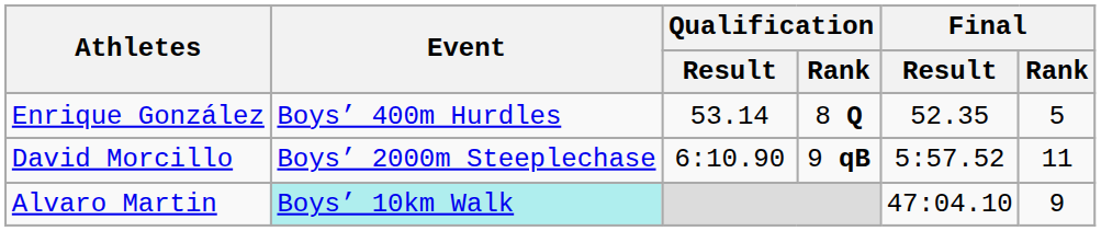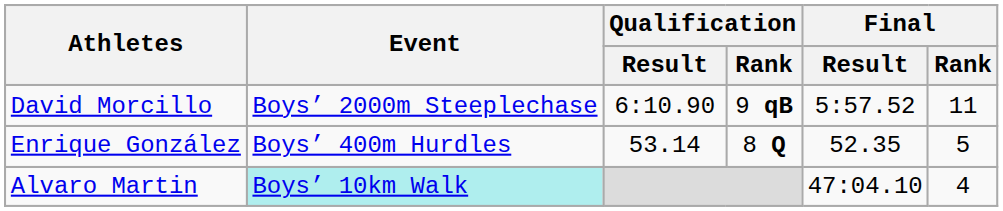 <table class="wikitable" border="1" style="font-size:90%">
 <tr>
 <th rowspan=2>Athletes</th>
 <th rowspan=2>Event</th>
 <th colspan=2>Qualification</th>
 <th colspan=2>Final</th>
 </tr>
 <tr>
 <th>Result</th>
 <th>Rank</th>
 <th>Result</th>
 <th>Rank</th>
 </tr>
 <tr>
+<td><a href='#'>David Morcillo</a></td>
+<td><a href='#'>Boys’ 2000m Steeplechase</a></td>
+<td align=center>6:10.90</td>
+<td align=center>9 <strong>qB</strong></td>
+<td align=center>5:57.52</td>
+<td align=center>11</td>
+</tr>
+<tr>
 <td><a href='#'>Enrique González</a></td>
 <td><a href='#'>Boys’ 400m Hurdles</a></td>
 <td align=center>53.14</td>
 <td align=center>8 <strong>Q</strong></td>
 <td align=center>52.35</td>
 <td align=center>5</td>
 </tr>
 <tr>
-<td><a href='#'>David Morcillo</a></td>
-<td><a href='#'>Boys’ 2000m Steeplechase</a></td>
-<td align=center>6:10.90</td>
-<td align=center>9 <strong>qB</strong></td>
-<td align=center>5:57.52</td>
-<td align=center>11</td>
-</tr>
-<tr>
 <td><a href='#'>Alvaro Martin</a></td>
 <td style="background: paleturquoise;"><a href='#'>Boys’ 10km Walk</a></td>
 <td colspan=2 bgcolor=#DCDCDC></td>
 <td align=center>47:04.10</td>
-<td align=center>9</td>
+<td align=center>4</td>
 </tr>
 </table>
